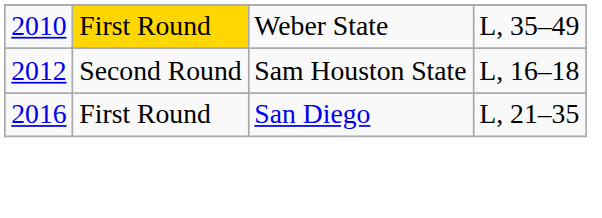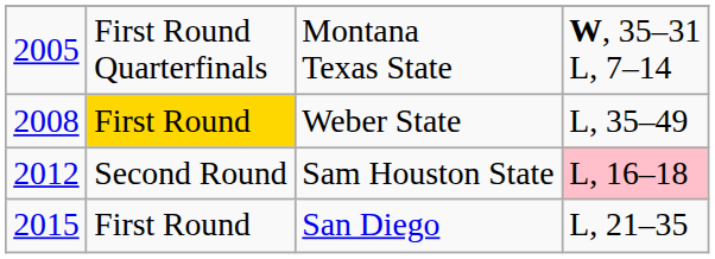 <table class="wikitable">
 <tr>
 </tr>
 <tr>
-<td><a href='#'>2010</a></td>
+<td><a href='#'>2005</a></td>
+<td>First Round<br>Quarterfinals</td>
+<td>Montana<br>Texas State</td>
+<td><strong>W</strong>, 35–31<br>L, 7–14</td>
+</tr>
+<tr>
+<td><a href='#'>2008</a></td>
 <td style="background: gold;">First Round</td>
 <td>Weber State</td>
 <td>L, 35–49</td>
 </tr>
 <tr>
 <td><a href='#'>2012</a></td>
 <td>Second Round</td>
 <td>Sam Houston State</td>
-<td>L, 16–18</td>
+<td style="background: pink;">L, 16–18</td>
 </tr>
 <tr>
-<td><a href='#'>2016</a></td>
+<td><a href='#'>2015</a></td>
 <td>First Round</td>
 <td><a href='#'>San Diego</a></td>
 <td>L, 21–35</td>
 </tr>
 </table>
